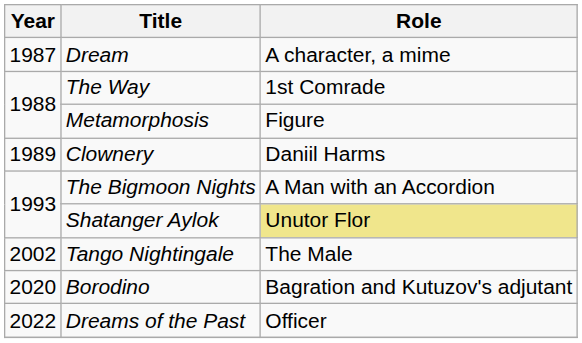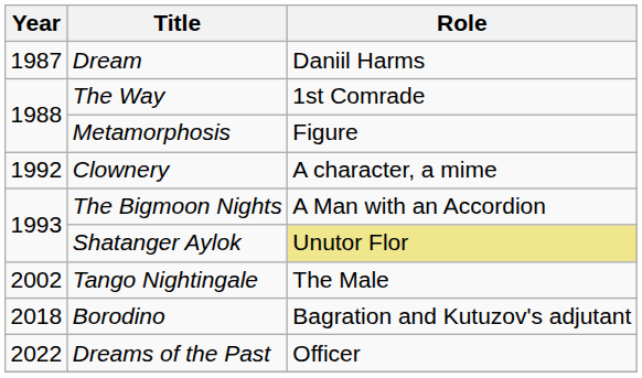 <table class="wikitable sortable">
 <tr>
 <th>Year</th>
 <th>Title</th>
 <th>Role</th>
 </tr>
 <tr>
 <td>1987</td>
 <td><em>Dream</em></td>
-<td>A character, a mime</td>
+<td>Daniil Harms</td>
 </tr>
 <tr>
 <td rowspan=2>1988</td>
 <td><em>The Way</em></td>
 <td>1st Comrade</td>
 </tr>
 <tr>
 <td><em>Metamorphosis</em></td>
 <td>Figure</td>
 </tr>
 <tr>
-<td>1989</td>
+<td>1992</td>
 <td><em>Clownery</em></td>
-<td>Daniil Harms</td>
+<td>A character, a mime</td>
 </tr>
 <tr>
 <td rowspan=2>1993</td>
 <td><em>The Bigmoon Nights</em></td>
 <td>A Man with an Accordion</td>
 </tr>
 <tr>
 <td><em>Shatanger Aylok</em></td>
 <td style="background: khaki;">Unutor Flor</td>
 </tr>
 <tr>
 <td>2002</td>
 <td><em>Tango Nightingale</em></td>
 <td>The Male</td>
 </tr>
 <tr>
-<td>2020</td>
+<td>2018</td>
 <td><em>Borodino</em></td>
 <td>Bagration and Kutuzov's adjutant</td>
 </tr>
 <tr>
 <td>2022</td>
 <td><em>Dreams of the Past</em></td>
 <td>Officer</td>
 </tr>
 <tr>
 </tr>
 </table>
